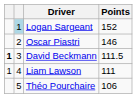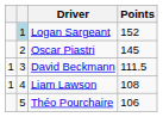 <table class="wikitable" style="font-size: 85%;">
 <tr>
 <th></th>
 <th></th>
 <th>Driver</th>
 <th>Points</th>
 </tr>
 <tr>
 <td align="left"></td>
 <td align="center" style="background: lightblue;">1</td>
 <td> <a href='#'>Logan Sargeant</a></td>
 <td>152</td>
 </tr>
 <tr>
 <td align="left"></td>
 <td align="center">2</td>
 <td> <a href='#'>Oscar Piastri</a></td>
-<td>146</td>
+<td>145</td>
 </tr>
 <tr>
-<td align="left"><strong> 1</strong></td>
+<td align="left"> 1</td>
 <td align="center">3</td>
 <td> <a href='#'>David Beckmann</a></td>
 <td>111.5</td>
 </tr>
 <tr>
 <td align="left"> 1</td>
 <td align="center">4</td>
 <td> <a href='#'>Liam Lawson</a></td>
-<td>111</td>
+<td>108</td>
 </tr>
 <tr>
 <td align="left"></td>
 <td align="center">5</td>
 <td> <a href='#'>Théo Pourchaire</a></td>
 <td>106</td>
 </tr>
 </table>
